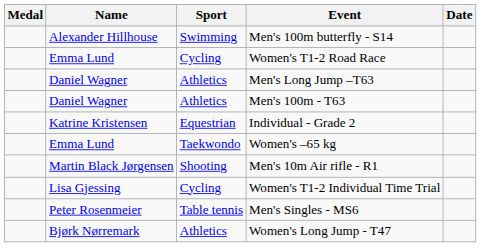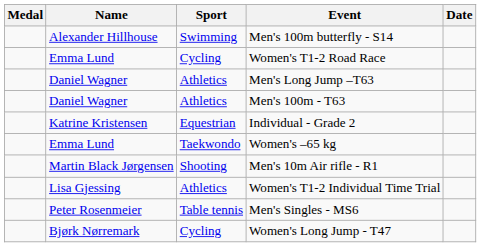 <table class="wikitable sortable" style="font-size: 95%;">
 <tr>
 <th>Medal</th>
 <th>Name</th>
 <th>Sport</th>
 <th>Event</th>
 <th>Date</th>
 </tr>
 <tr>
 <td></td>
 <td><a href='#'>Alexander Hillhouse</a></td>
 <td><a href='#'>Swimming</a></td>
 <td>Men's 100m butterfly - S14</td>
 <td></td>
 </tr>
 <tr>
 <td></td>
 <td><a href='#'>Emma Lund</a></td>
 <td><a href='#'>Cycling</a></td>
 <td>Women's T1-2 Road Race</td>
 <td></td>
 </tr>
 <tr>
 <td></td>
 <td><a href='#'>Daniel Wagner</a></td>
 <td><a href='#'>Athletics</a></td>
 <td>Men's Long Jump –T63</td>
 <td></td>
 </tr>
 <tr>
 <td></td>
 <td><a href='#'>Daniel Wagner</a></td>
 <td><a href='#'>Athletics</a></td>
 <td>Men's 100m - T63</td>
 <td></td>
 </tr>
 <tr>
 <td></td>
 <td><a href='#'>Katrine Kristensen</a></td>
 <td><a href='#'>Equestrian</a></td>
 <td>Individual - Grade 2</td>
 <td></td>
 </tr>
 <tr>
 <td></td>
 <td><a href='#'>Emma Lund</a></td>
 <td><a href='#'>Taekwondo</a></td>
 <td>Women's –65 kg</td>
 <td></td>
 </tr>
 <tr>
 <td></td>
 <td><a href='#'>Martin Black Jørgensen</a></td>
 <td><a href='#'>Shooting</a></td>
 <td>Men's 10m Air rifle - R1</td>
 <td></td>
 </tr>
 <tr>
 <td></td>
 <td><a href='#'>Lisa Gjessing</a></td>
-<td><a href='#'>Cycling</a></td>
+<td><a href='#'>Athletics</a></td>
 <td>Women's T1-2 Individual Time Trial</td>
 <td></td>
 </tr>
 <tr>
 <td></td>
 <td><a href='#'>Peter Rosenmeier</a></td>
 <td><a href='#'>Table tennis</a></td>
 <td>Men's Singles - MS6</td>
 <td></td>
 </tr>
 <tr>
 <td></td>
 <td><a href='#'>Bjørk Nørremark</a></td>
-<td><a href='#'>Athletics</a></td>
+<td><a href='#'>Cycling</a></td>
 <td>Women's Long Jump - T47</td>
 <td></td>
 </tr>
 </table>
